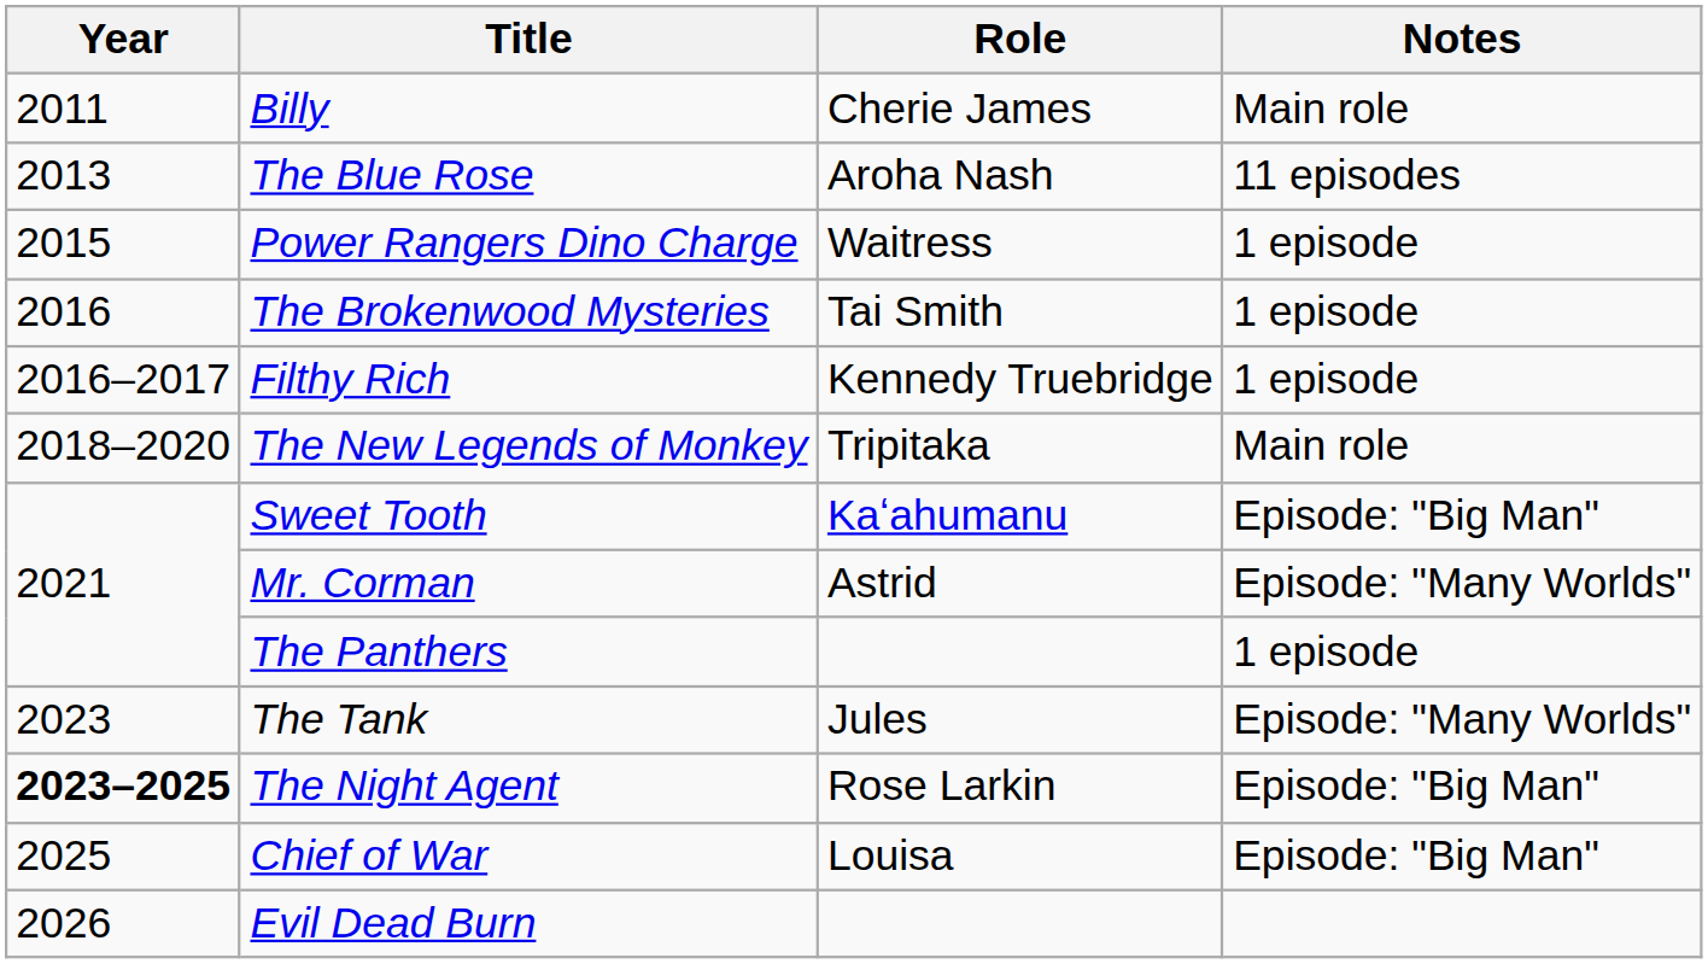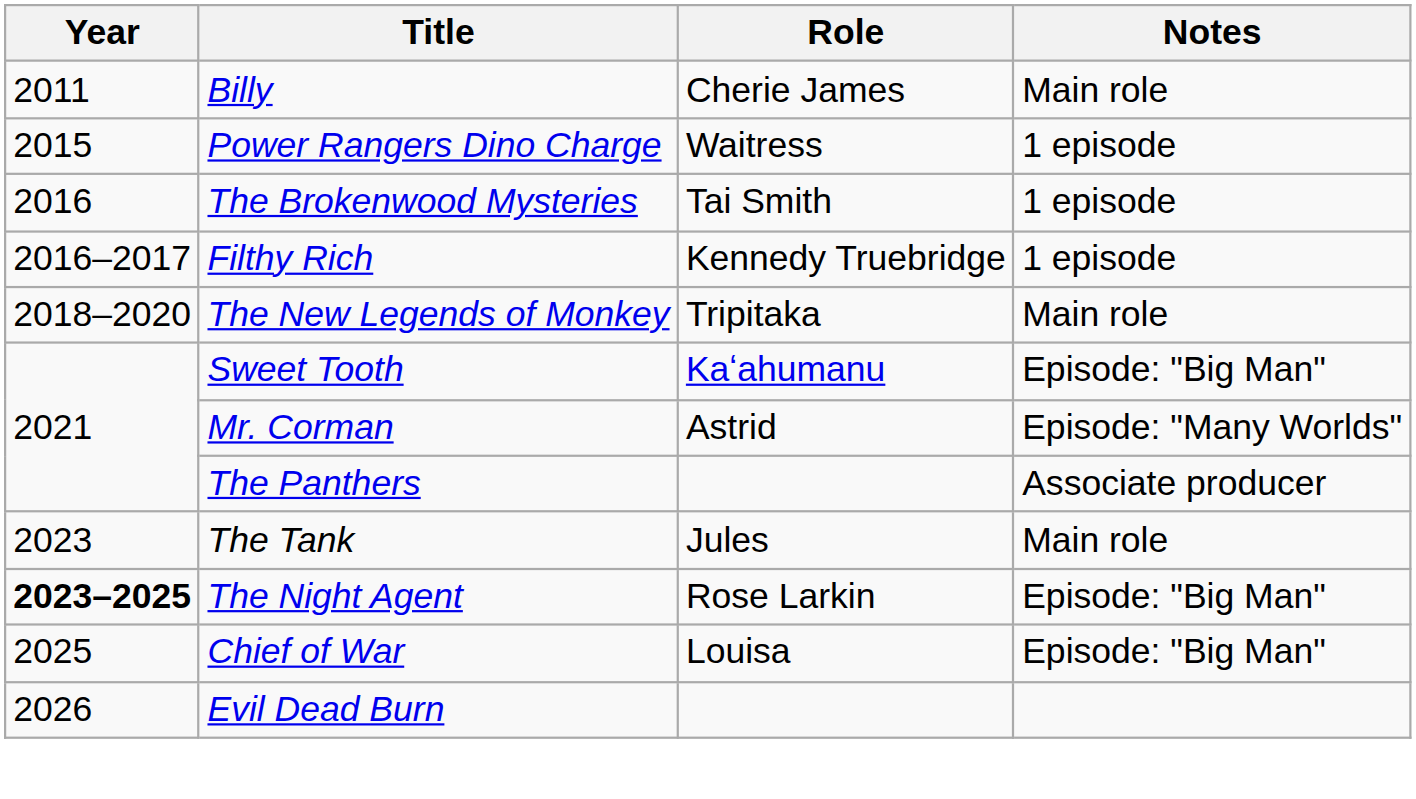 <table class="wikitable unsortable">
 <tr>
 <th>Year</th>
 <th>Title</th>
 <th>Role</th>
 <th>Notes</th>
 </tr>
 <tr>
 <td>2011</td>
 <td><em><a href='#'>Billy</a></em></td>
 <td>Cherie James</td>
 <td>Main role</td>
-</tr>
-<tr>
-<td>2013</td>
-<td><em><a href='#'>The Blue Rose</a></em></td>
-<td>Aroha Nash</td>
-<td>11 episodes</td>
 </tr>
 <tr>
 <td>2015</td>
 <td><em><a href='#'>Power Rangers Dino Charge</a></em></td>
 <td>Waitress</td>
 <td>1 episode</td>
 </tr>
 <tr>
 <td>2016</td>
 <td><em><a href='#'>The Brokenwood Mysteries</a></em></td>
 <td>Tai Smith</td>
 <td>1 episode</td>
 </tr>
 <tr>
 <td>2016–2017</td>
 <td><em><a href='#'>Filthy Rich</a></em></td>
 <td>Kennedy Truebridge</td>
 <td>1 episode</td>
 </tr>
 <tr>
 <td>2018–2020</td>
 <td><em><a href='#'>The New Legends of Monkey</a></em></td>
 <td>Tripitaka</td>
 <td>Main role</td>
 </tr>
 <tr>
 <td rowspan="3">2021</td>
 <td><em><a href='#'>Sweet Tooth</a></em></td>
 <td><a href='#'>Kaʻahumanu</a></td>
 <td>Episode: "Big Man"</td>
 </tr>
 <tr>
 <td><em><a href='#'>Mr. Corman</a></em></td>
 <td>Astrid</td>
 <td>Episode: "Many Worlds"</td>
 </tr>
 <tr>
 <td><em><a href='#'>The Panthers</a></em></td>
 <td></td>
-<td>1 episode</td>
+<td>Associate producer</td>
 </tr>
 <tr>
 <td>2023</td>
 <td><em>The Tank</em></td>
 <td>Jules</td>
-<td>Episode: "Many Worlds"</td>
+<td>Main role</td>
 </tr>
 <tr>
 <td><strong>2023–2025</strong></td>
 <td><em><a href='#'>The Night Agent</a></em></td>
 <td>Rose Larkin</td>
 <td>Episode: "Big Man"</td>
 </tr>
 <tr>
 <td>2025</td>
 <td><em><a href='#'>Chief of War</a></em></td>
 <td>Louisa</td>
 <td>Episode: "Big Man"</td>
 </tr>
 <tr>
 <td>2026</td>
 <td><em><a href='#'>Evil Dead Burn</a></em></td>
 <td></td>
 <td></td>
 </tr>
 </table>
